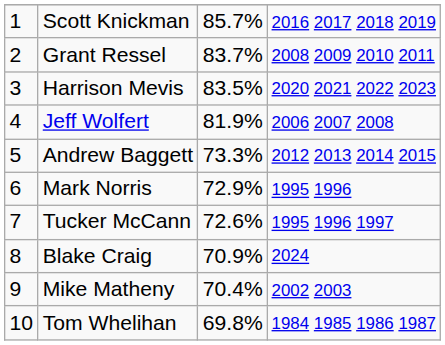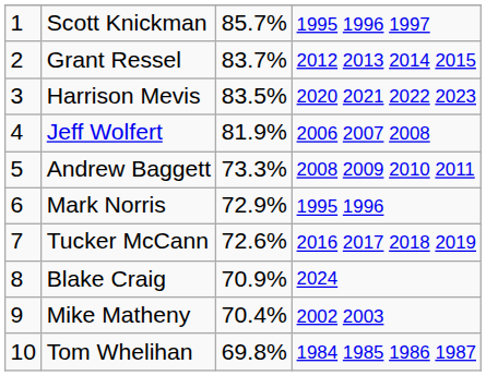 <table class="wikitable">
 <tr>
 </tr>
 <tr>
 <td>1</td>
 <td>Scott Knickman</td>
 <td><abbr>85.7%</abbr></td>
-<td style="font-size:80%;"><a href='#'>2016</a> <a href='#'>2017</a> <a href='#'>2018</a> <a href='#'>2019</a></td>
+<td style="font-size:80%;"><a href='#'>1995</a> <a href='#'>1996</a> <a href='#'>1997</a></td>
 </tr>
 <tr>
 <td>2</td>
 <td>Grant Ressel</td>
 <td><abbr>83.7%</abbr></td>
-<td style="font-size:80%;"><a href='#'>2008</a> <a href='#'>2009</a> <a href='#'>2010</a> <a href='#'>2011</a></td>
+<td style="font-size:80%;"><a href='#'>2012</a> <a href='#'>2013</a> <a href='#'>2014</a> <a href='#'>2015</a></td>
 </tr>
 <tr>
 <td>3</td>
 <td>Harrison Mevis</td>
 <td><abbr>83.5%</abbr></td>
 <td style="font-size:80%;"><a href='#'>2020</a> <a href='#'>2021</a> <a href='#'>2022</a> <a href='#'>2023</a></td>
 </tr>
 <tr>
 <td>4</td>
 <td><a href='#'>Jeff Wolfert</a></td>
 <td><abbr>81.9%</abbr></td>
 <td style="font-size:80%;"><a href='#'>2006</a> <a href='#'>2007</a> <a href='#'>2008</a></td>
 </tr>
 <tr>
 <td>5</td>
 <td>Andrew Baggett</td>
 <td><abbr>73.3%</abbr></td>
-<td style="font-size:80%;"><a href='#'>2012</a> <a href='#'>2013</a> <a href='#'>2014</a> <a href='#'>2015</a></td>
+<td style="font-size:80%;"><a href='#'>2008</a> <a href='#'>2009</a> <a href='#'>2010</a> <a href='#'>2011</a></td>
 </tr>
 <tr>
 <td>6</td>
 <td>Mark Norris</td>
 <td><abbr>72.9%</abbr></td>
 <td style="font-size:80%;"><a href='#'>1995</a> <a href='#'>1996</a></td>
 </tr>
 <tr>
 <td>7</td>
 <td>Tucker McCann</td>
 <td><abbr>72.6%</abbr></td>
-<td style="font-size:80%;"><a href='#'>1995</a> <a href='#'>1996</a> <a href='#'>1997</a></td>
+<td style="font-size:80%;"><a href='#'>2016</a> <a href='#'>2017</a> <a href='#'>2018</a> <a href='#'>2019</a></td>
 </tr>
 <tr>
 <td>8</td>
 <td>Blake Craig</td>
 <td><abbr>70.9%</abbr></td>
 <td style="font-size:80%;"><a href='#'>2024</a></td>
 </tr>
 <tr>
 <td>9</td>
 <td>Mike Matheny</td>
 <td><abbr>70.4%</abbr></td>
 <td style="font-size:80%;"><a href='#'>2002</a> <a href='#'>2003</a></td>
 </tr>
 <tr>
 <td>10</td>
 <td>Tom Whelihan</td>
 <td><abbr>69.8%</abbr></td>
 <td style="font-size:80%;"><a href='#'>1984</a> <a href='#'>1985</a> <a href='#'>1986</a> <a href='#'>1987</a><br></td>
 </tr>
 </table>
